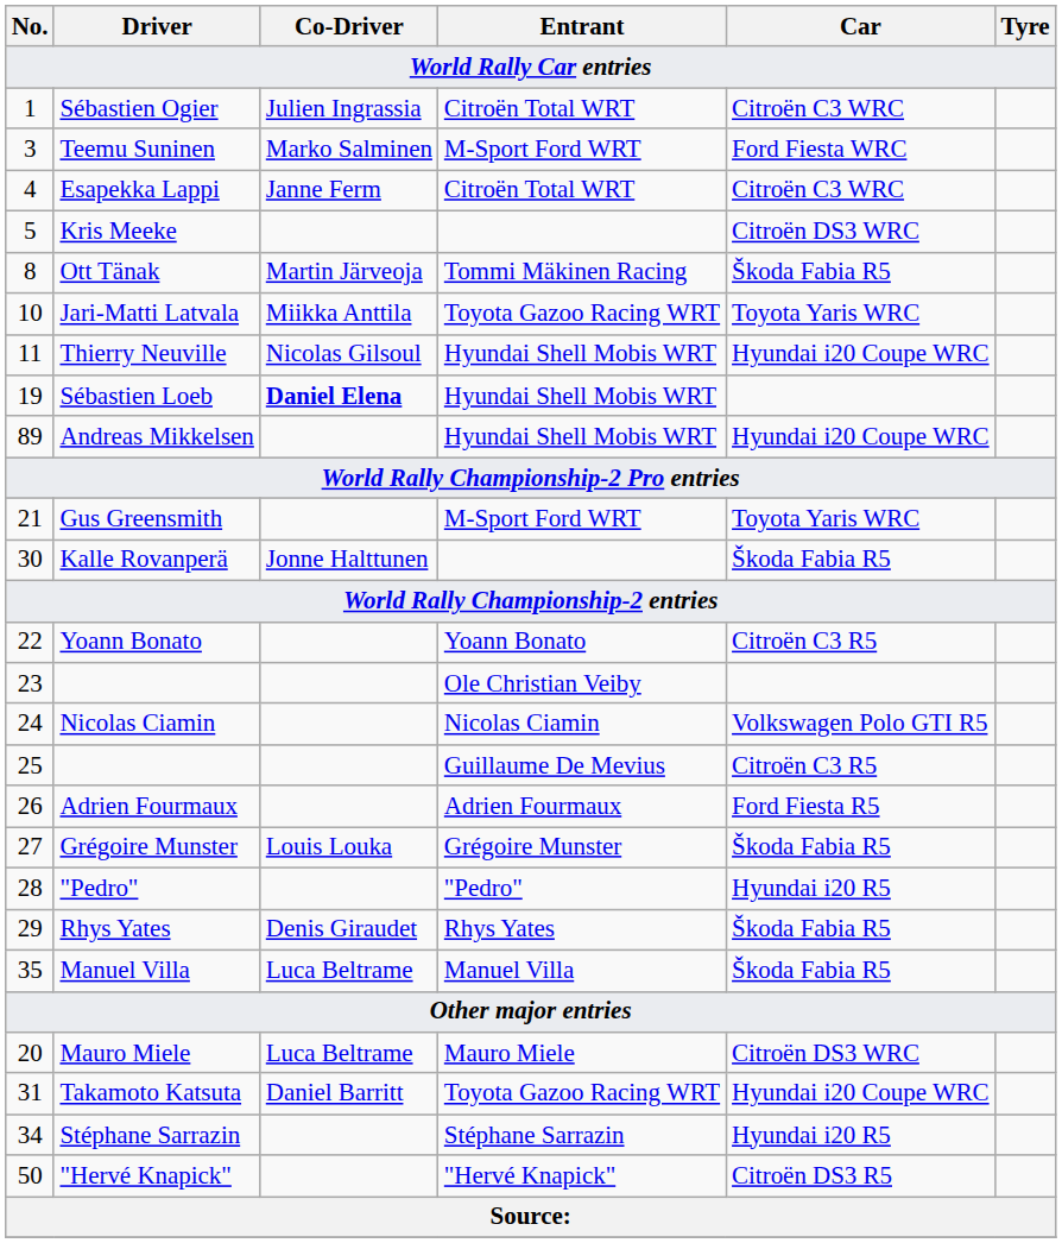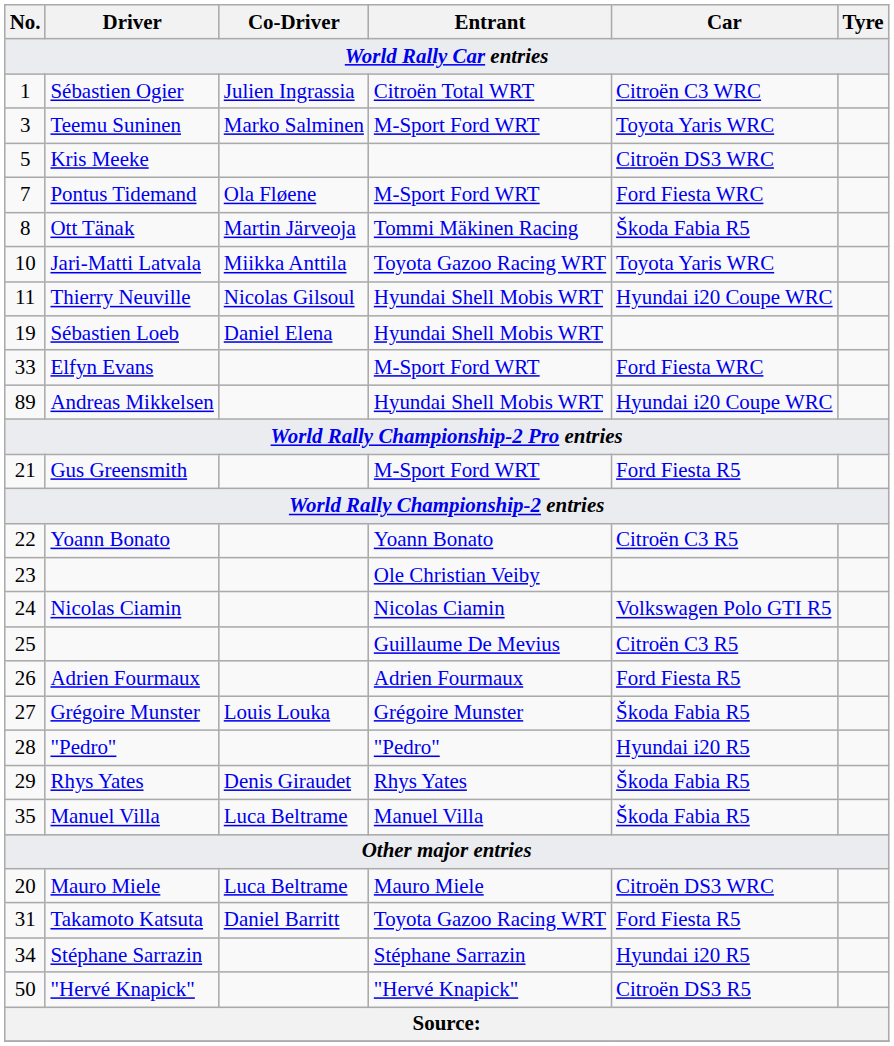 <table class="wikitable" style="font-size: 85%;">
 <tr>
 <th>No.</th>
 <th>Driver</th>
 <th>Co-Driver</th>
 <th>Entrant</th>
 <th>Car</th>
 <th>Tyre</th>
 </tr>
 <tr>
 <td style="background-color:#EAECF0; text-align:center" colspan="6"><strong><em><a href='#'>World Rally Car</a> entries</em></strong></td>
 </tr>
 <tr>
 <td align="center">1</td>
 <td> <a href='#'>Sébastien Ogier</a></td>
 <td> <a href='#'>Julien Ingrassia</a></td>
 <td> <a href='#'>Citroën Total WRT</a></td>
 <td><a href='#'>Citroën C3 WRC</a></td>
 <td align="center"></td>
 </tr>
 <tr>
 <td align="center">3</td>
 <td> <a href='#'>Teemu Suninen</a></td>
 <td> <a href='#'>Marko Salminen</a></td>
 <td> <a href='#'>M-Sport Ford WRT</a></td>
-<td><a href='#'>Ford Fiesta WRC</a></td>
-<td align="center"></td>
-</tr>
-<tr>
-<td align="center">4</td>
-<td> <a href='#'>Esapekka Lappi</a></td>
-<td> <a href='#'>Janne Ferm</a></td>
-<td> <a href='#'>Citroën Total WRT</a></td>
-<td><a href='#'>Citroën C3 WRC</a></td>
+<td><a href='#'>Toyota Yaris WRC</a></td>
 <td align="center"></td>
 </tr>
 <tr>
 <td align="center">5</td>
 <td> <a href='#'>Kris Meeke</a></td>
 <td></td>
 <td></td>
 <td><a href='#'>Citroën DS3 WRC</a></td>
+<td align="center"></td>
+</tr>
+<tr>
+<td align="center">7</td>
+<td> <a href='#'>Pontus Tidemand</a></td>
+<td> <a href='#'>Ola Fløene</a></td>
+<td> <a href='#'>M-Sport Ford WRT</a></td>
+<td><a href='#'>Ford Fiesta WRC</a></td>
 <td align="center"></td>
 </tr>
 <tr>
 <td align="center">8</td>
 <td> <a href='#'>Ott Tänak</a></td>
 <td> <a href='#'>Martin Järveoja</a></td>
 <td> <a href='#'>Tommi Mäkinen Racing</a></td>
 <td><a href='#'>Škoda Fabia R5</a></td>
 <td align="center"></td>
 </tr>
 <tr>
 <td align="center">10</td>
 <td> <a href='#'>Jari-Matti Latvala</a></td>
 <td> <a href='#'>Miikka Anttila</a></td>
 <td> <a href='#'>Toyota Gazoo Racing WRT</a></td>
 <td><a href='#'>Toyota Yaris WRC</a></td>
 <td align="center"></td>
 </tr>
 <tr>
 <td align="center">11</td>
 <td> <a href='#'>Thierry Neuville</a></td>
 <td> <a href='#'>Nicolas Gilsoul</a></td>
 <td> <a href='#'>Hyundai Shell Mobis WRT</a></td>
 <td><a href='#'>Hyundai i20 Coupe WRC</a></td>
 <td align="center"></td>
 </tr>
 <tr>
 <td align="center">19</td>
 <td> <a href='#'>Sébastien Loeb</a></td>
-<td><strong> <a href='#'>Daniel Elena</a></strong></td>
+<td> <a href='#'>Daniel Elena</a></td>
 <td> <a href='#'>Hyundai Shell Mobis WRT</a></td>
 <td></td>
+<td align="center"></td>
+</tr>
+<tr>
+<td align="center">33</td>
+<td> <a href='#'>Elfyn Evans</a></td>
+<td></td>
+<td> <a href='#'>M-Sport Ford WRT</a></td>
+<td><a href='#'>Ford Fiesta WRC</a></td>
 <td align="center"></td>
 </tr>
 <tr>
 <td align="center">89</td>
 <td> <a href='#'>Andreas Mikkelsen</a></td>
 <td></td>
 <td> <a href='#'>Hyundai Shell Mobis WRT</a></td>
 <td><a href='#'>Hyundai i20 Coupe WRC</a></td>
 <td align="center"></td>
 </tr>
 <tr>
 <td style="background-color:#EAECF0; text-align:center" colspan="6"><strong><em><a href='#'>World Rally Championship-2 Pro</a> entries</em></strong></td>
 </tr>
 <tr>
 <td align="center">21</td>
 <td> <a href='#'>Gus Greensmith</a></td>
 <td></td>
 <td> <a href='#'>M-Sport Ford WRT</a></td>
-<td><a href='#'>Toyota Yaris WRC</a></td>
-<td align="center"></td>
-</tr>
-<tr>
-<td align="center">30</td>
-<td> <a href='#'>Kalle Rovanperä</a></td>
-<td> <a href='#'>Jonne Halttunen</a></td>
-<td></td>
-<td><a href='#'>Škoda Fabia R5</a></td>
+<td><a href='#'>Ford Fiesta R5</a></td>
 <td align="center"></td>
 </tr>
 <tr>
 <td style="background-color:#EAECF0; text-align:center" colspan="6"><strong><em><a href='#'>World Rally Championship-2</a> entries</em></strong></td>
 </tr>
 <tr>
 <td align="center">22</td>
 <td> <a href='#'>Yoann Bonato</a></td>
 <td></td>
 <td> <a href='#'>Yoann Bonato</a></td>
 <td><a href='#'>Citroën C3 R5</a></td>
 <td align="center"></td>
 </tr>
 <tr>
 <td align="center">23</td>
 <td></td>
 <td></td>
 <td> <a href='#'>Ole Christian Veiby</a></td>
 <td></td>
 <td align="center"></td>
 </tr>
 <tr>
 <td align="center">24</td>
 <td> <a href='#'>Nicolas Ciamin</a></td>
 <td></td>
 <td> <a href='#'>Nicolas Ciamin</a></td>
 <td><a href='#'>Volkswagen Polo GTI R5</a></td>
 <td align="center"></td>
 </tr>
 <tr>
 <td align="center">25</td>
 <td></td>
 <td></td>
 <td> <a href='#'>Guillaume De Mevius</a></td>
 <td><a href='#'>Citroën C3 R5</a></td>
 <td align="center"></td>
 </tr>
 <tr>
 <td align="center">26</td>
 <td> <a href='#'>Adrien Fourmaux</a></td>
 <td></td>
 <td> <a href='#'>Adrien Fourmaux</a></td>
 <td><a href='#'>Ford Fiesta R5</a></td>
 <td align="center"></td>
 </tr>
 <tr>
 <td align="center">27</td>
 <td> <a href='#'>Grégoire Munster</a></td>
 <td> <a href='#'>Louis Louka</a></td>
 <td> <a href='#'>Grégoire Munster</a></td>
 <td><a href='#'>Škoda Fabia R5</a></td>
 <td align="center"></td>
 </tr>
 <tr>
 <td align="center">28</td>
 <td> <a href='#'>"Pedro"</a></td>
 <td></td>
 <td> <a href='#'>"Pedro"</a></td>
 <td><a href='#'>Hyundai i20 R5</a></td>
 <td align="center"></td>
 </tr>
 <tr>
 <td align="center">29</td>
 <td> <a href='#'>Rhys Yates</a></td>
 <td> <a href='#'>Denis Giraudet</a></td>
 <td> <a href='#'>Rhys Yates</a></td>
 <td><a href='#'>Škoda Fabia R5</a></td>
 <td align="center"></td>
 </tr>
 <tr>
 <td align="center">35</td>
 <td> <a href='#'>Manuel Villa</a></td>
 <td> <a href='#'>Luca Beltrame</a></td>
 <td> <a href='#'>Manuel Villa</a></td>
 <td><a href='#'>Škoda Fabia R5</a></td>
 <td align="center"></td>
 </tr>
 <tr>
 <td style="background-color:#EAECF0; text-align:center" colspan="6"><strong><em>Other major entries</em></strong></td>
 </tr>
 <tr>
 <td align="center">20</td>
 <td> <a href='#'>Mauro Miele</a></td>
 <td> <a href='#'>Luca Beltrame</a></td>
 <td> <a href='#'>Mauro Miele</a></td>
 <td><a href='#'>Citroën DS3 WRC</a></td>
 <td align="center"></td>
 </tr>
 <tr>
 <td align="center">31</td>
 <td> <a href='#'>Takamoto Katsuta</a></td>
 <td> <a href='#'>Daniel Barritt</a></td>
 <td> <a href='#'>Toyota Gazoo Racing WRT</a></td>
-<td><a href='#'>Hyundai i20 Coupe WRC</a></td>
+<td><a href='#'>Ford Fiesta R5</a></td>
 <td align="center"></td>
 </tr>
 <tr>
 <td align="center">34</td>
 <td> <a href='#'>Stéphane Sarrazin</a></td>
 <td></td>
 <td> <a href='#'>Stéphane Sarrazin</a></td>
 <td><a href='#'>Hyundai i20 R5</a></td>
 <td align="center"></td>
 </tr>
 <tr>
 <td align="center">50</td>
 <td> <a href='#'>"Hervé Knapick"</a></td>
 <td></td>
 <td> <a href='#'>"Hervé Knapick"</a></td>
 <td><a href='#'>Citroën DS3 R5</a></td>
 <td align="center"></td>
 </tr>
 <tr>
 <th colspan="6">Source:</th>
 </tr>
 <tr>
 </tr>
 </table>
